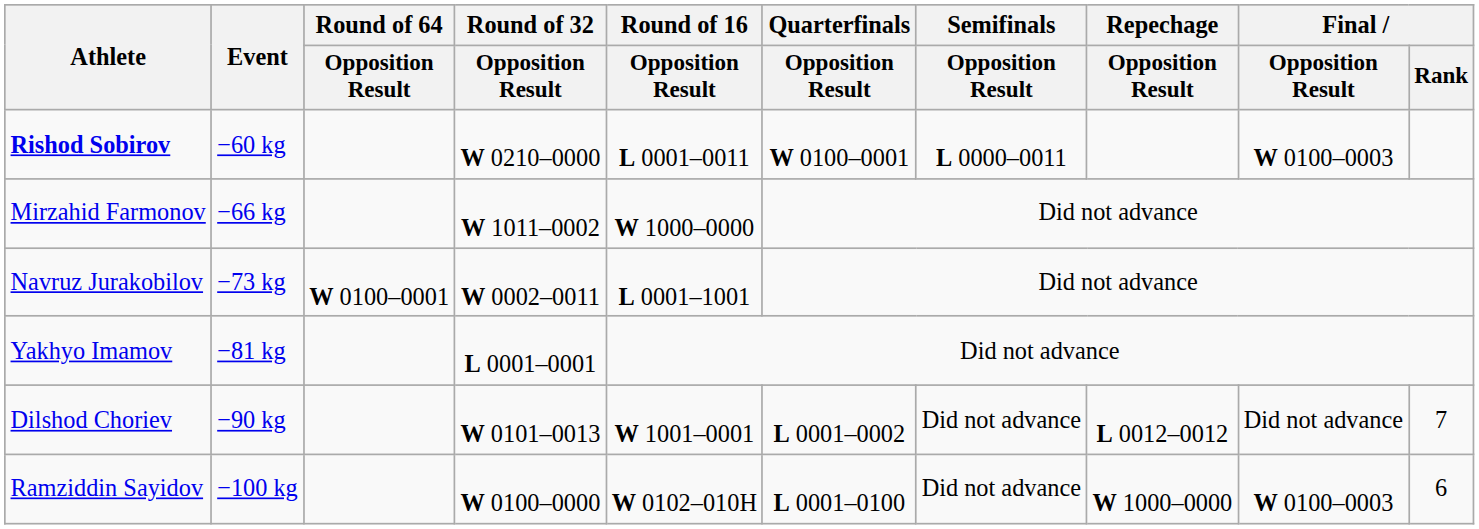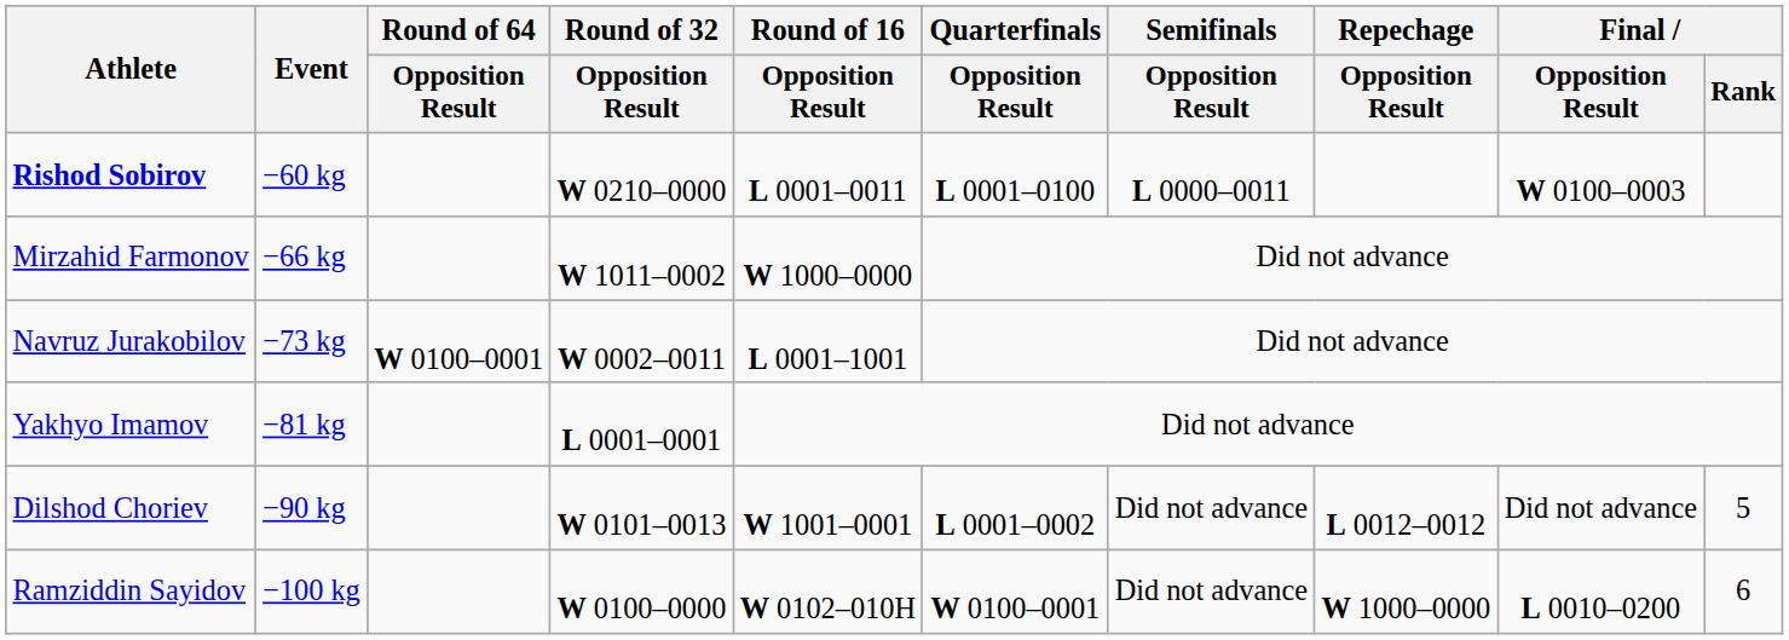 <table class="wikitable" style="font-size:90%">
 <tr>
 <th rowspan="2">Athlete</th>
 <th rowspan="2">Event</th>
 <th>Round of 64</th>
 <th>Round of 32</th>
 <th>Round of 16</th>
 <th>Quarterfinals</th>
 <th>Semifinals</th>
 <th>Repechage</th>
 <th colspan=2>Final / </th>
 </tr>
 <tr style="font-size:95%">
 <th>Opposition<br>Result</th>
 <th>Opposition<br>Result</th>
 <th>Opposition<br>Result</th>
 <th>Opposition<br>Result</th>
 <th>Opposition<br>Result</th>
 <th>Opposition<br>Result</th>
 <th>Opposition<br>Result</th>
 <th>Rank</th>
 </tr>
 <tr align=center>
 <td align=left><strong><a href='#'>Rishod Sobirov</a></strong></td>
 <td align=left><a href='#'>−60 kg</a></td>
 <td></td>
 <td><br><strong>W</strong> 0210–0000</td>
 <td><br><strong>L</strong> 0001–0011</td>
-<td><br><strong>W</strong> 0100–0001</td>
+<td><br><strong>L</strong> 0001–0100</td>
 <td><br><strong>L</strong> 0000–0011</td>
 <td></td>
 <td><br><strong>W</strong> 0100–0003</td>
 <td></td>
 </tr>
 <tr align=center>
 <td align=left><a href='#'>Mirzahid Farmonov</a></td>
 <td align=left><a href='#'>−66 kg</a></td>
 <td></td>
 <td><br><strong>W</strong> 1011–0002</td>
 <td><br><strong>W</strong> 1000–0000</td>
 <td colspan=5>Did not advance</td>
 </tr>
 <tr align=center>
 <td align=left><a href='#'>Navruz Jurakobilov</a></td>
 <td align=left><a href='#'>−73 kg</a></td>
 <td><br><strong>W</strong> 0100–0001</td>
 <td><br><strong>W</strong> 0002–0011</td>
 <td><br><strong>L</strong> 0001–1001</td>
 <td colspan=5>Did not advance</td>
 </tr>
 <tr align=center>
 <td align=left><a href='#'>Yakhyo Imamov</a></td>
 <td align=left><a href='#'>−81 kg</a></td>
 <td></td>
 <td><br><strong>L</strong> 0001–0001 </td>
 <td colspan=6>Did not advance</td>
 </tr>
 <tr align=center>
 <td align=left><a href='#'>Dilshod Choriev</a></td>
 <td align=left><a href='#'>−90 kg</a></td>
 <td></td>
 <td><br><strong>W</strong> 0101–0013</td>
 <td><br><strong>W</strong> 1001–0001</td>
 <td><br><strong>L</strong> 0001–0002</td>
 <td>Did not advance</td>
 <td><br><strong>L</strong> 0012–0012 </td>
 <td>Did not advance</td>
-<td>7</td>
+<td>5</td>
 </tr>
 <tr align=center>
 <td align=left><a href='#'>Ramziddin Sayidov</a></td>
 <td align=left><a href='#'>−100 kg</a></td>
 <td></td>
 <td><br><strong>W</strong> 0100–0000</td>
 <td><br><strong>W</strong> 0102–010H</td>
-<td><br><strong>L</strong> 0001–0100</td>
+<td><br><strong>W</strong> 0100–0001</td>
 <td>Did not advance</td>
 <td><br><strong>W</strong> 1000–0000</td>
-<td><br><strong>W</strong> 0100–0003</td>
+<td><br><strong>L</strong> 0010–0200</td>
 <td>6</td>
 </tr>
 </table>
